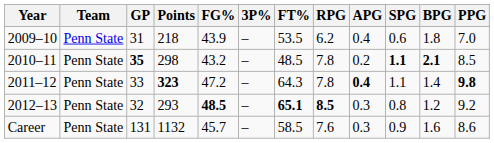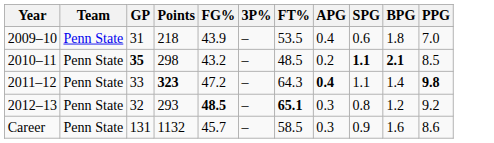 <table class="wikitable">
 <tr>
 <th>Year</th>
 <th>Team</th>
 <th>GP</th>
 <th>Points</th>
 <th>FG%</th>
 <th>3P%</th>
 <th>FT%</th>
-<th>RPG</th>
 <th>APG</th>
 <th>SPG</th>
 <th>BPG</th>
 <th>PPG</th>
 </tr>
 <tr>
 <td>2009–10</td>
 <td><a href='#'>Penn State</a></td>
 <td>31</td>
 <td>218</td>
 <td>43.9</td>
 <td>–</td>
 <td>53.5</td>
-<td>6.2</td>
 <td>0.4</td>
 <td>0.6</td>
 <td>1.8</td>
 <td>7.0</td>
 </tr>
 <tr>
 <td>2010–11</td>
 <td>Penn State</td>
 <td><strong>35</strong></td>
 <td>298</td>
 <td>43.2</td>
 <td>–</td>
 <td>48.5</td>
-<td>7.8</td>
 <td>0.2</td>
 <td><strong>1.1</strong></td>
 <td><strong>2.1</strong></td>
 <td>8.5</td>
 </tr>
 <tr>
 <td>2011–12</td>
 <td>Penn State</td>
 <td>33</td>
 <td><strong>323</strong></td>
 <td>47.2</td>
 <td>–</td>
 <td>64.3</td>
-<td>7.8</td>
 <td><strong>0.4</strong></td>
 <td>1.1</td>
 <td>1.4</td>
 <td><strong>9.8</strong></td>
 </tr>
 <tr>
 <td>2012–13</td>
 <td>Penn State</td>
 <td>32</td>
 <td>293</td>
 <td><strong>48.5</strong></td>
 <td>–</td>
 <td><strong>65.1</strong></td>
-<td><strong>8.5</strong></td>
 <td>0.3</td>
 <td>0.8</td>
 <td>1.2</td>
 <td>9.2</td>
 </tr>
 <tr>
 <td>Career</td>
 <td>Penn State</td>
 <td>131</td>
 <td>1132</td>
 <td>45.7</td>
 <td>–</td>
 <td>58.5</td>
-<td>7.6</td>
 <td>0.3</td>
 <td>0.9</td>
 <td>1.6</td>
 <td>8.6</td>
 </tr>
 </table>
